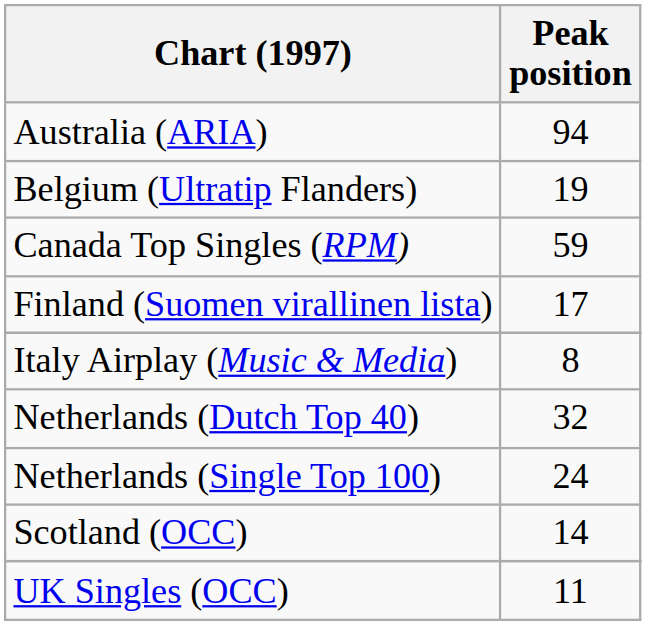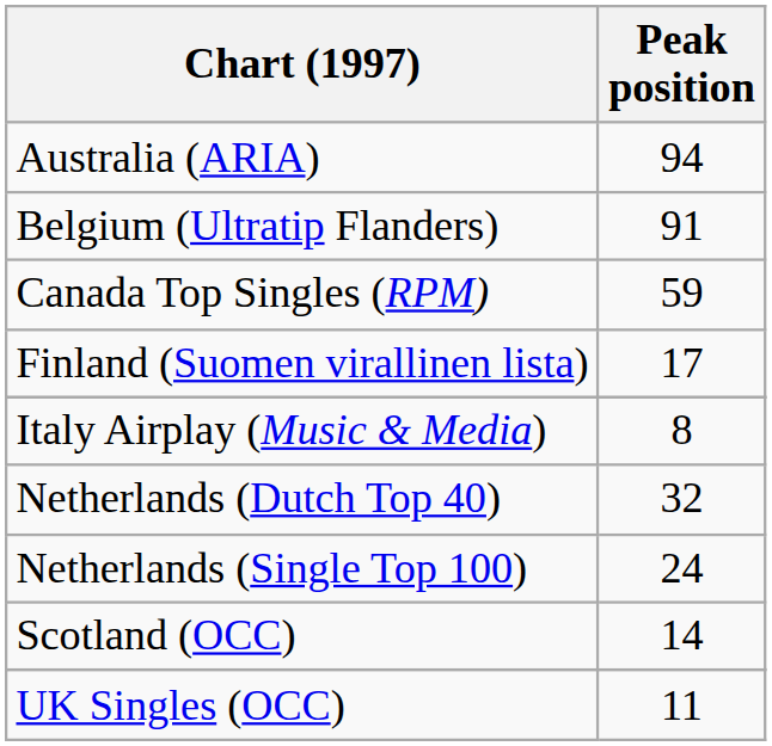 <table class="wikitable sortable">
 <tr>
 <th>Chart (1997)</th>
 <th>Peak<br>position</th>
 </tr>
 <tr>
 <td align="left">Australia (<a href='#'>ARIA</a>)</td>
 <td align="center">94</td>
 </tr>
 <tr>
 <td align="left">Belgium (<a href='#'>Ultratip</a> Flanders)</td>
-<td align="center">19</td>
+<td align="center">91</td>
 </tr>
 <tr>
 <td align="left">Canada Top Singles (<em><a href='#'>RPM</a>)</em></td>
 <td align="center">59</td>
 </tr>
 <tr>
 <td align="left">Finland (<a href='#'>Suomen virallinen lista</a>)</td>
 <td align="center">17</td>
 </tr>
 <tr>
 </tr>
 <tr>
 <td>Italy Airplay (<em><a href='#'>Music & Media</a></em>)</td>
 <td align="center">8</td>
 </tr>
 <tr>
 <td align="left">Netherlands (<a href='#'>Dutch Top 40</a>)</td>
 <td align="center">32</td>
 </tr>
 <tr>
 <td align="left">Netherlands (<a href='#'>Single Top 100</a>)</td>
 <td align="center">24</td>
 </tr>
 <tr>
 <td align="left">Scotland (<a href='#'>OCC</a>)</td>
 <td align="center">14</td>
 </tr>
 <tr>
 </tr>
 <tr>
 <td align="left"><a href='#'>UK Singles</a> (<a href='#'>OCC</a>)</td>
 <td align="center">11</td>
 </tr>
 </table>
